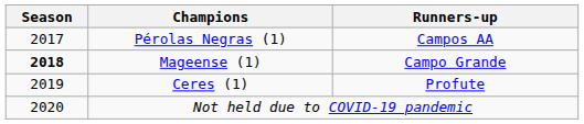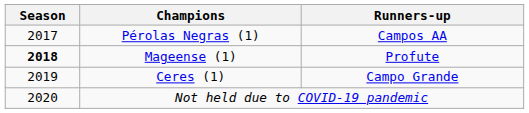 <table class="wikitable" style="text-align:center; margin-left:1em;">
 <tr>
 <th style="width:70px">Season</th>
 <th style="width:220px">Champions</th>
 <th style="width:220px">Runners-up</th>
 </tr>
 <tr>
 <td>2017</td>
 <td><a href='#'>Pérolas Negras</a> (1)</td>
 <td><a href='#'>Campos AA</a></td>
 </tr>
 <tr>
 <td><strong>2018</strong></td>
 <td><a href='#'>Mageense</a> (1)</td>
-<td><a href='#'>Campo Grande</a></td>
+<td><a href='#'>Profute</a></td>
 </tr>
 <tr>
 <td>2019</td>
 <td><a href='#'>Ceres</a> (1)</td>
-<td><a href='#'>Profute</a></td>
+<td><a href='#'>Campo Grande</a></td>
 </tr>
 <tr>
 <td>2020</td>
 <td colspan=2><em>Not held due to <a href='#'>COVID-19 pandemic</a></em></td>
 </tr>
 </table>
